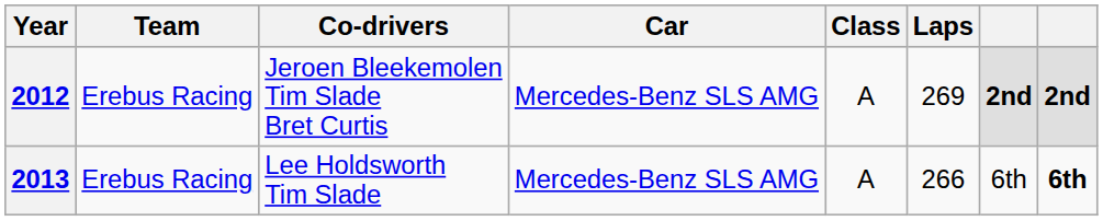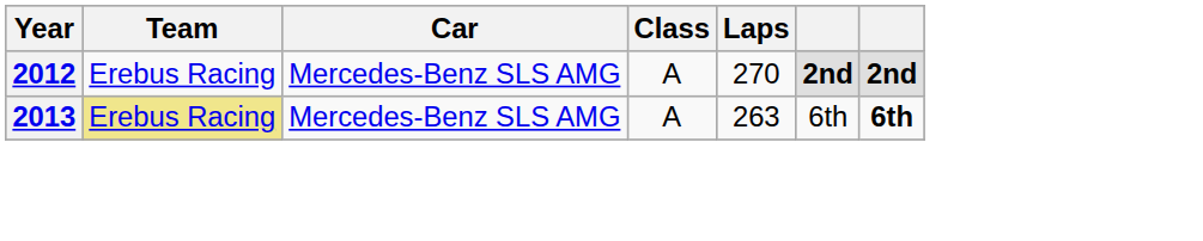 <table class="wikitable" style="text-align:center; font-size:90%">
 <tr>
 <th>Year</th>
 <th>Team</th>
-<th>Co-drivers</th>
 <th>Car</th>
 <th>Class</th>
 <th>Laps</th>
 <th></th>
 <th></th>
 </tr>
 <tr>
 <th><a href='#'>2012</a></th>
 <td align="left"> <a href='#'>Erebus Racing</a></td>
-<td align="left"> <a href='#'>Jeroen Bleekemolen</a><br> <a href='#'>Tim Slade</a><br> <a href='#'>Bret Curtis</a></td>
 <td align="left"><a href='#'>Mercedes-Benz SLS AMG</a></td>
 <td>A</td>
-<td>269</td>
+<td>270</td>
 <td style="background:#dfdfdf;"><strong>2nd</strong></td>
 <td style="background:#dfdfdf;"><strong>2nd</strong></td>
 </tr>
 <tr>
 <th><a href='#'>2013</a></th>
-<td align="left"> <a href='#'>Erebus Racing</a></td>
-<td align="left"> <a href='#'>Lee Holdsworth</a><br> <a href='#'>Tim Slade</a></td>
+<td align="left" style="background: khaki;"> <a href='#'>Erebus Racing</a></td>
 <td align="left"><a href='#'>Mercedes-Benz SLS AMG</a></td>
 <td>A</td>
-<td>266</td>
+<td>263</td>
 <td>6th</td>
 <td><strong>6th</strong></td>
 </tr>
 </table>
